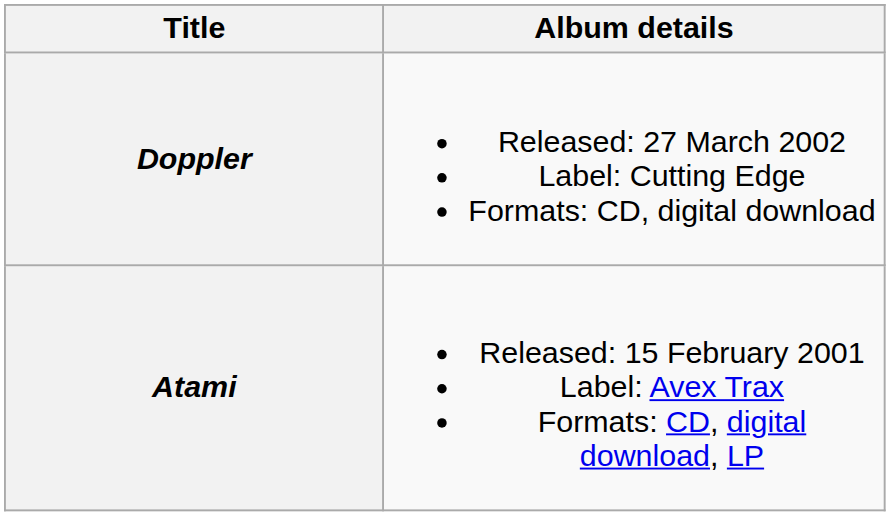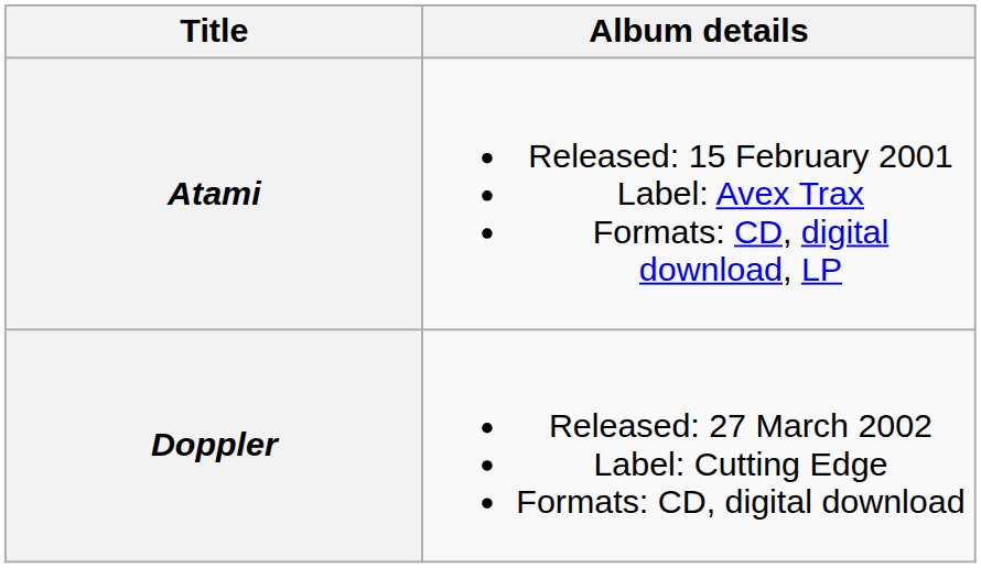 <table class="wikitable plainrowheaders" style="text-align:center;">
 <tr>
 <th style="width:12em;" rowspan="1">Title</th>
 <th style="width:16em;" rowspan="1">Album details</th>
 </tr>
 <tr>
+<th scope="row"><em>Atami</em></th>
+<td><br><ul><li>Released: 15 February 2001</li><li>Label: <a href='#'>Avex Trax</a></li><li>Formats: <a href='#'>CD</a>, <a href='#'>digital download</a>, <a href='#'>LP</a></li></ul></td>
+</tr>
+<tr>
 <th scope="row"><em>Doppler</em></th>
 <td><br><ul><li>Released: 27 March 2002</li><li>Label: Cutting Edge</li><li>Formats: CD, digital download</li></ul></td>
 </tr>
-<tr>
-<th scope="row"><em>Atami</em></th>
-<td><br><ul><li>Released: 15 February 2001</li><li>Label: <a href='#'>Avex Trax</a></li><li>Formats: <a href='#'>CD</a>, <a href='#'>digital download</a>, <a href='#'>LP</a></li></ul></td>
-</tr>
 </table>
